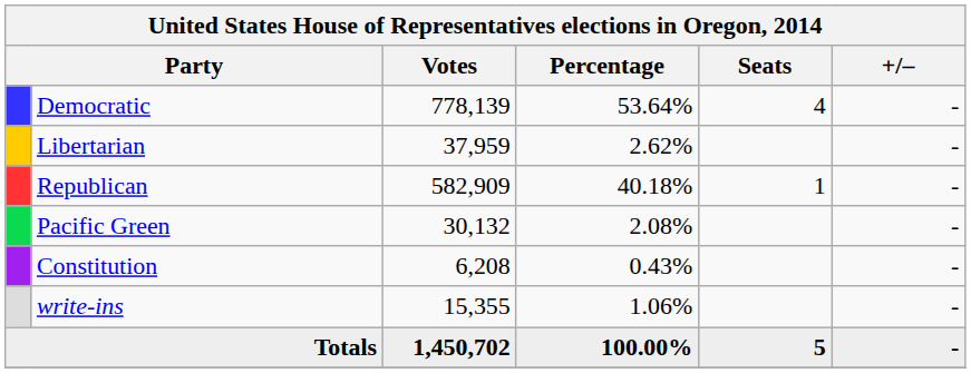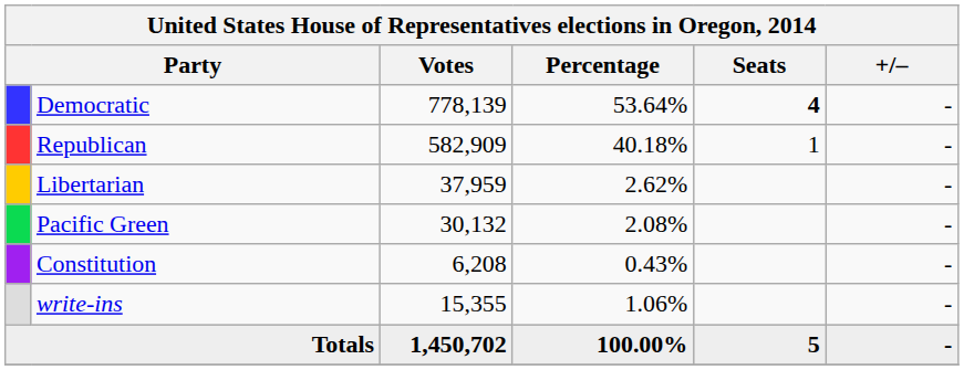 <table class="wikitable" style="font-size: 95%;">
 <tr>
 <th colspan="6">United States House of Representatives elections in Oregon, 2014</th>
 </tr>
 <tr>
 <th colspan=2 style="width: 15em">Party</th>
 <th style="width: 5em">Votes</th>
 <th style="width: 7em">Percentage</th>
 <th style="width: 5em">Seats</th>
 <th style="width: 5em">+/–</th>
 </tr>
 <tr>
 <th style="background-color:#3333FF; width: 3px"></th>
 <td style="width: 130px"><a href='#'>Democratic</a></td>
 <td align="right">778,139</td>
 <td align="right">53.64%</td>
-<td align="right">4</td>
+<td align="right"><strong>4</strong></td>
+<td align="right">-</td>
+</tr>
+<tr>
+<th style="background-color:#FF3333; width: 3px"></th>
+<td style="width: 130px"><a href='#'>Republican</a></td>
+<td align="right">582,909</td>
+<td align="right">40.18%</td>
+<td align="right">1</td>
 <td align="right">-</td>
 </tr>
 <tr>
 <th style="background-color:#FFCC00; width: 3px"></th>
 <td style="width: 130px"><a href='#'>Libertarian</a></td>
 <td align="right">37,959</td>
 <td align="right">2.62%</td>
 <td align="right"></td>
-<td align="right">-</td>
-</tr>
-<tr>
-<th style="background-color:#FF3333; width: 3px"></th>
-<td style="width: 130px"><a href='#'>Republican</a></td>
-<td align="right">582,909</td>
-<td align="right">40.18%</td>
-<td align="right">1</td>
 <td align="right">-</td>
 </tr>
 <tr>
 <th style="background-color:#0BDA51; width: 3px"></th>
 <td style="width: 130px"><a href='#'>Pacific Green</a></td>
 <td align="right">30,132</td>
 <td align="right">2.08%</td>
 <td align="right"></td>
 <td align="right">-</td>
 </tr>
 <tr>
 <th style="background-color:#A020F0; width: 3px"></th>
 <td style="width: 130px"><a href='#'>Constitution</a></td>
 <td align="right">6,208</td>
 <td align="right">0.43%</td>
 <td align="right"></td>
 <td align="right">-</td>
 </tr>
 <tr>
 <th style="background-color:#DDDDDD; width: 3px"></th>
 <td style="width: 130px"><a href='#'><em>write-ins</em></a></td>
 <td align="right">15,355</td>
 <td align="right">1.06%</td>
 <td align="right"></td>
 <td align="right">-</td>
 </tr>
 <tr bgcolor="#EEEEEE">
 <td colspan="2" align="right"><strong>Totals</strong></td>
 <td align="right"><strong>1,450,702</strong></td>
 <td align="right"><strong>100.00%</strong></td>
 <td align="right"><strong>5</strong></td>
 <td align="right"><strong>-</strong></td>
 </tr>
 <tr bgcolor="#EEEEEE">
 </tr>
 </table>
